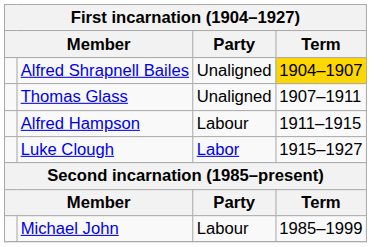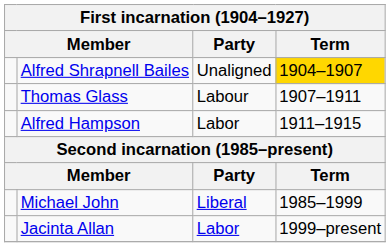 <table class="wikitable">
 <tr>
 <th colspan="4">First incarnation (1904–1927)</th>
 </tr>
 <tr>
 <th colspan="2">Member</th>
 <th>Party</th>
 <th>Term</th>
 </tr>
 <tr>
 <td> </td>
 <td><a href='#'>Alfred Shrapnell Bailes</a></td>
 <td>Unaligned</td>
 <td style="background: gold;">1904–1907</td>
 </tr>
 <tr>
 <td> </td>
 <td><a href='#'>Thomas Glass</a></td>
-<td>Unaligned</td>
+<td>Labour</td>
 <td>1907–1911</td>
 </tr>
 <tr>
 <td> </td>
 <td><a href='#'>Alfred Hampson</a></td>
-<td>Labour</td>
+<td>Labor</td>
 <td>1911–1915</td>
-</tr>
-<tr>
-<td> </td>
-<td><a href='#'>Luke Clough</a></td>
-<td><a href='#'>Labor</a></td>
-<td>1915–1927</td>
 </tr>
 <tr>
 <th colspan="4">Second incarnation (1985–present)</th>
 </tr>
 <tr>
 <th colspan="2">Member</th>
 <th>Party</th>
 <th>Term</th>
 </tr>
 <tr>
 <td> </td>
 <td><a href='#'>Michael John</a></td>
-<td>Labour</td>
+<td><a href='#'>Liberal</a></td>
 <td>1985–1999</td>
+</tr>
+<tr>
+<td> </td>
+<td><a href='#'>Jacinta Allan</a></td>
+<td><a href='#'>Labor</a></td>
+<td>1999–present</td>
 </tr>
 <tr>
 </tr>
 </table>
